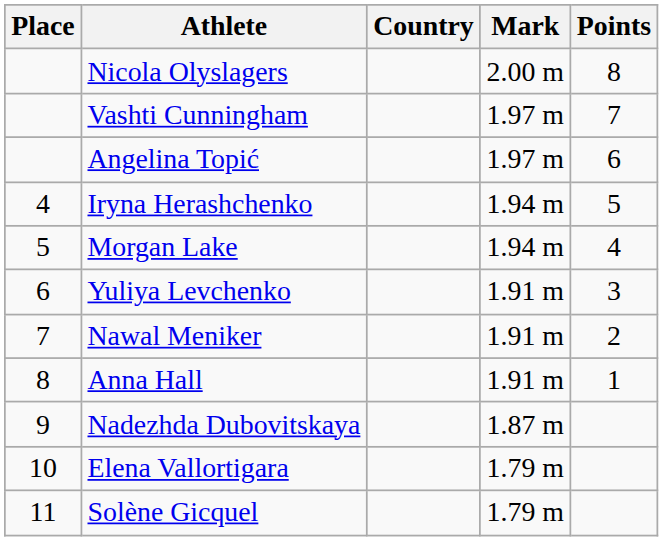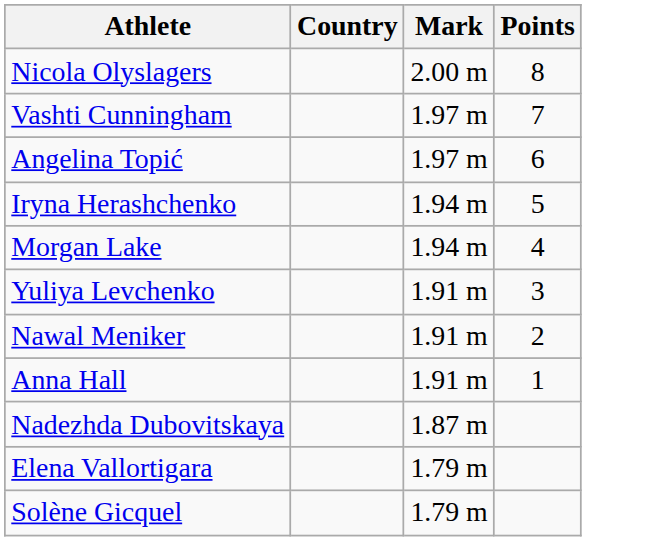 <table class="wikitable">
 <tr>
-<th>Place</th>
 <th>Athlete</th>
 <th>Country</th>
 <th>Mark</th>
 <th>Points</th>
 </tr>
 <tr>
-<td align=center></td>
 <td><a href='#'>Nicola Olyslagers</a></td>
 <td></td>
 <td>2.00 m</td>
 <td align=center>8</td>
 </tr>
 <tr>
-<td align=center></td>
 <td><a href='#'>Vashti Cunningham</a></td>
 <td></td>
 <td>1.97 m</td>
 <td align=center>7</td>
 </tr>
 <tr>
-<td align=center></td>
 <td><a href='#'>Angelina Topić</a></td>
 <td></td>
 <td>1.97 m</td>
 <td align=center>6</td>
 </tr>
 <tr>
-<td align=center>4</td>
 <td><a href='#'>Iryna Herashchenko</a></td>
 <td></td>
 <td>1.94 m</td>
 <td align=center>5</td>
 </tr>
 <tr>
-<td align=center>5</td>
 <td><a href='#'>Morgan Lake</a></td>
 <td></td>
 <td>1.94 m</td>
 <td align=center>4</td>
 </tr>
 <tr>
-<td align=center>6</td>
 <td><a href='#'>Yuliya Levchenko</a></td>
 <td></td>
 <td>1.91 m</td>
 <td align=center>3</td>
 </tr>
 <tr>
-<td align=center>7</td>
 <td><a href='#'>Nawal Meniker</a></td>
 <td></td>
 <td>1.91 m</td>
 <td align=center>2</td>
 </tr>
 <tr>
-<td align=center>8</td>
 <td><a href='#'>Anna Hall</a></td>
 <td></td>
 <td>1.91 m</td>
 <td align=center>1</td>
 </tr>
 <tr>
-<td align=center>9</td>
 <td><a href='#'>Nadezhda Dubovitskaya</a></td>
 <td></td>
 <td>1.87 m</td>
 <td align=center></td>
 </tr>
 <tr>
-<td align=center>10</td>
 <td><a href='#'>Elena Vallortigara</a></td>
 <td></td>
 <td>1.79 m</td>
 <td align=center></td>
 </tr>
 <tr>
-<td align=center>11</td>
 <td><a href='#'>Solène Gicquel</a></td>
 <td></td>
 <td>1.79 m</td>
 <td align=center></td>
 </tr>
 </table>
